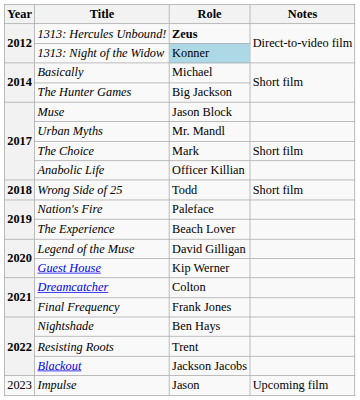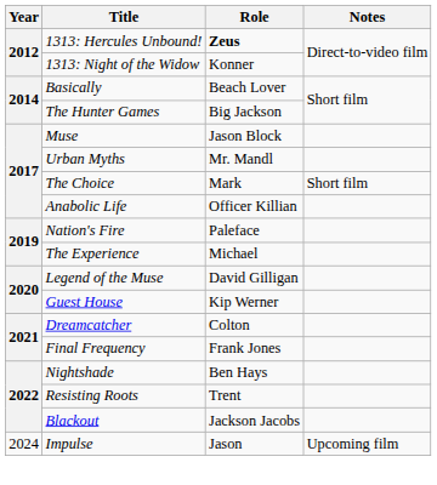 <table class="wikitable plainrowheaders sortable" style="margin-right: 0;">
 <tr>
 <th scope="col">Year</th>
 <th scope="col">Title</th>
 <th scope="col">Role</th>
 <th scope="col" class="unsortable">Notes</th>
 </tr>
 <tr>
 <th scope="row" rowspan="2">2012</th>
 <td><em>1313: Hercules Unbound!</em></td>
 <td><strong>Zeus</strong></td>
 <td rowspan="2">Direct-to-video film</td>
 </tr>
 <tr>
 <td><em>1313: Night of the Widow</em></td>
-<td style="background: lightblue;">Konner</td>
+<td>Konner</td>
 </tr>
 <tr>
 <th scope="row" rowspan="2">2014</th>
 <td><em>Basically</em></td>
-<td>Michael</td>
+<td>Beach Lover</td>
 <td rowspan="2">Short film</td>
 </tr>
 <tr>
 <td><em>The Hunter Games</em></td>
 <td>Big Jackson</td>
 </tr>
 <tr>
 <th scope="row" rowspan="4">2017</th>
 <td><em>Muse</em></td>
 <td>Jason Block</td>
 <td></td>
 </tr>
 <tr>
 <td><em>Urban Myths</em></td>
 <td>Mr. Mandl</td>
 <td></td>
 </tr>
 <tr>
 <td><em>The Choice</em></td>
 <td>Mark</td>
 <td>Short film</td>
 </tr>
 <tr>
 <td><em>Anabolic Life</em></td>
 <td>Officer Killian</td>
 <td></td>
 </tr>
 <tr>
-<th scope="row">2018</th>
-<td><em>Wrong Side of 25</em></td>
-<td>Todd</td>
-<td>Short film</td>
-</tr>
-<tr>
 <th scope="row" rowspan="2">2019</th>
 <td><em>Nation's Fire</em></td>
 <td>Paleface</td>
 <td></td>
 </tr>
 <tr>
 <td><em>The Experience</em></td>
-<td>Beach Lover</td>
+<td>Michael</td>
 <td></td>
 </tr>
 <tr>
 <th scope="row" rowspan="2">2020</th>
 <td><em>Legend of the Muse</em></td>
 <td>David Gilligan</td>
 <td></td>
 </tr>
 <tr>
 <td><em><a href='#'>Guest House</a></em></td>
 <td>Kip Werner</td>
 <td></td>
 </tr>
 <tr>
 <th scope="row" rowspan="2">2021</th>
 <td><em><a href='#'>Dreamcatcher</a></em></td>
 <td>Colton</td>
 <td></td>
 </tr>
 <tr>
 <td><em>Final Frequency</em></td>
 <td>Frank Jones</td>
 <td></td>
 </tr>
 <tr>
 <th scope="row" rowspan="3">2022</th>
 <td><em>Nightshade</em></td>
 <td>Ben Hays</td>
 <td></td>
 </tr>
 <tr>
 <td><em>Resisting Roots</em></td>
 <td>Trent</td>
 <td></td>
 </tr>
 <tr>
 <td><em><a href='#'>Blackout</a></em></td>
 <td>Jackson Jacobs</td>
 <td></td>
 </tr>
 <tr>
-<td>2023</td>
+<td>2024</td>
 <td><em>Impulse</em></td>
 <td>Jason</td>
 <td>Upcoming film</td>
 </tr>
 </table>
